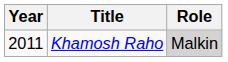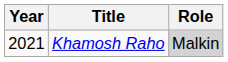 <table class="wikitable sortable plainrowheaders">
 <tr style="text-align:center;">
 <th scope="col">Year</th>
 <th scope="col">Title</th>
 <th scope="col">Role</th>
 </tr>
 <tr>
-<td>2011</td>
+<td>2021</td>
 <td><em><a href='#'>Khamosh Raho</a></em></td>
 <td style="background: lightgrey;">Malkin</td>
 </tr>
 </table>
